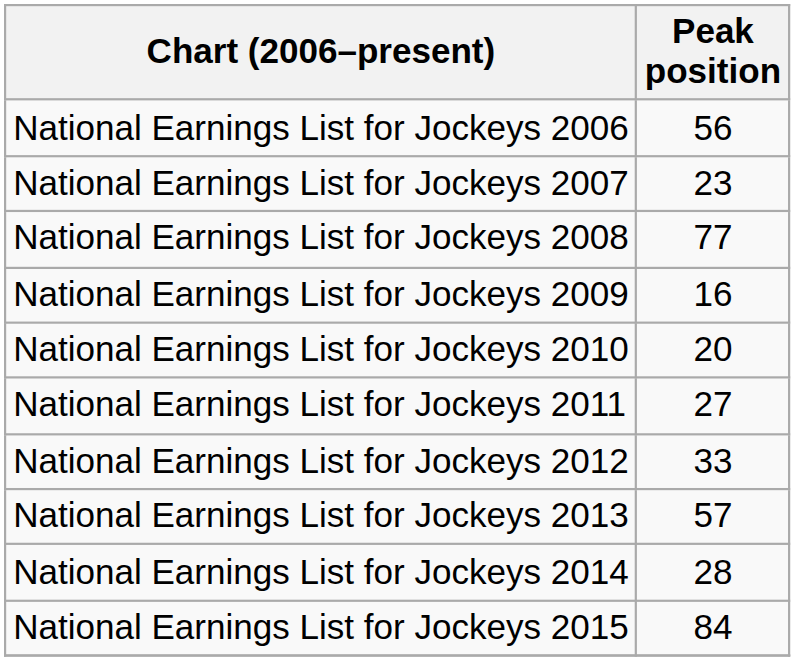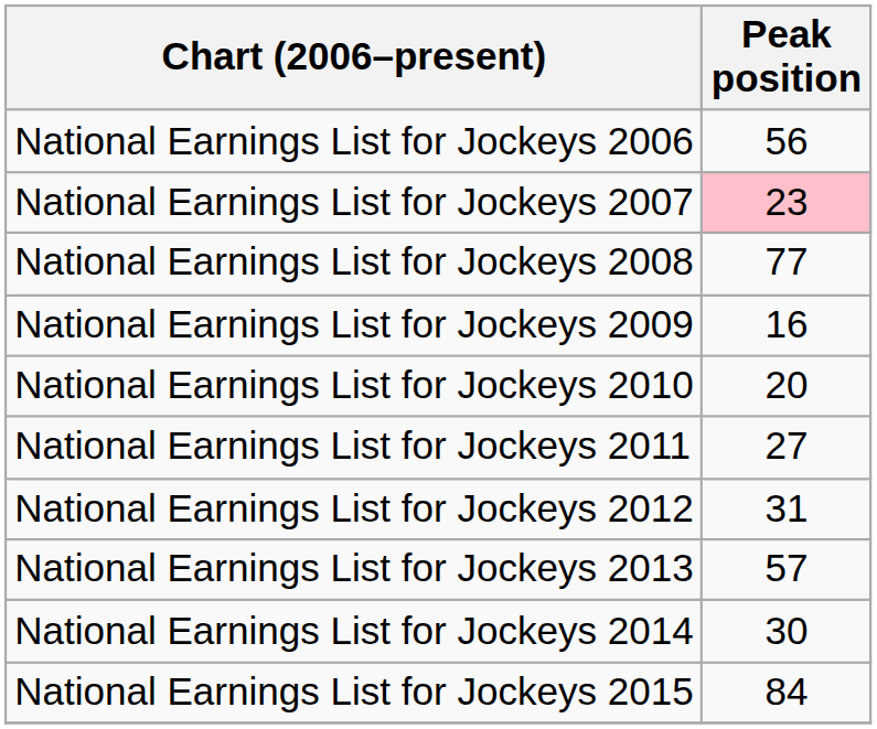 <table class="wikitable sortable">
 <tr>
 <th>Chart (2006–present)</th>
 <th>Peak<br>position</th>
 </tr>
 <tr>
 <td>National Earnings List for Jockeys 2006</td>
 <td style="text-align:center;">56</td>
 </tr>
 <tr>
 <td>National Earnings List for Jockeys 2007</td>
-<td style="text-align:center;">23</td>
+<td style="background: pink; text-align:center;">23</td>
 </tr>
 <tr>
 <td>National Earnings List for Jockeys 2008</td>
 <td style="text-align:center;">77</td>
 </tr>
 <tr>
 <td>National Earnings List for Jockeys 2009</td>
 <td style="text-align:center;">16</td>
 </tr>
 <tr>
 <td>National Earnings List for Jockeys 2010</td>
 <td style="text-align:center;">20</td>
 </tr>
 <tr>
 <td>National Earnings List for Jockeys 2011</td>
 <td style="text-align:center;">27</td>
 </tr>
 <tr>
 <td>National Earnings List for Jockeys 2012</td>
-<td style="text-align:center;">33</td>
+<td style="text-align:center;">31</td>
 </tr>
 <tr>
 <td>National Earnings List for Jockeys 2013</td>
 <td style="text-align:center;">57</td>
 </tr>
 <tr>
 <td>National Earnings List for Jockeys 2014</td>
-<td style="text-align:center;">28</td>
+<td style="text-align:center;">30</td>
 </tr>
 <tr>
 <td>National Earnings List for Jockeys 2015</td>
 <td style="text-align:center;">84</td>
 </tr>
 <tr>
 </tr>
 </table>
